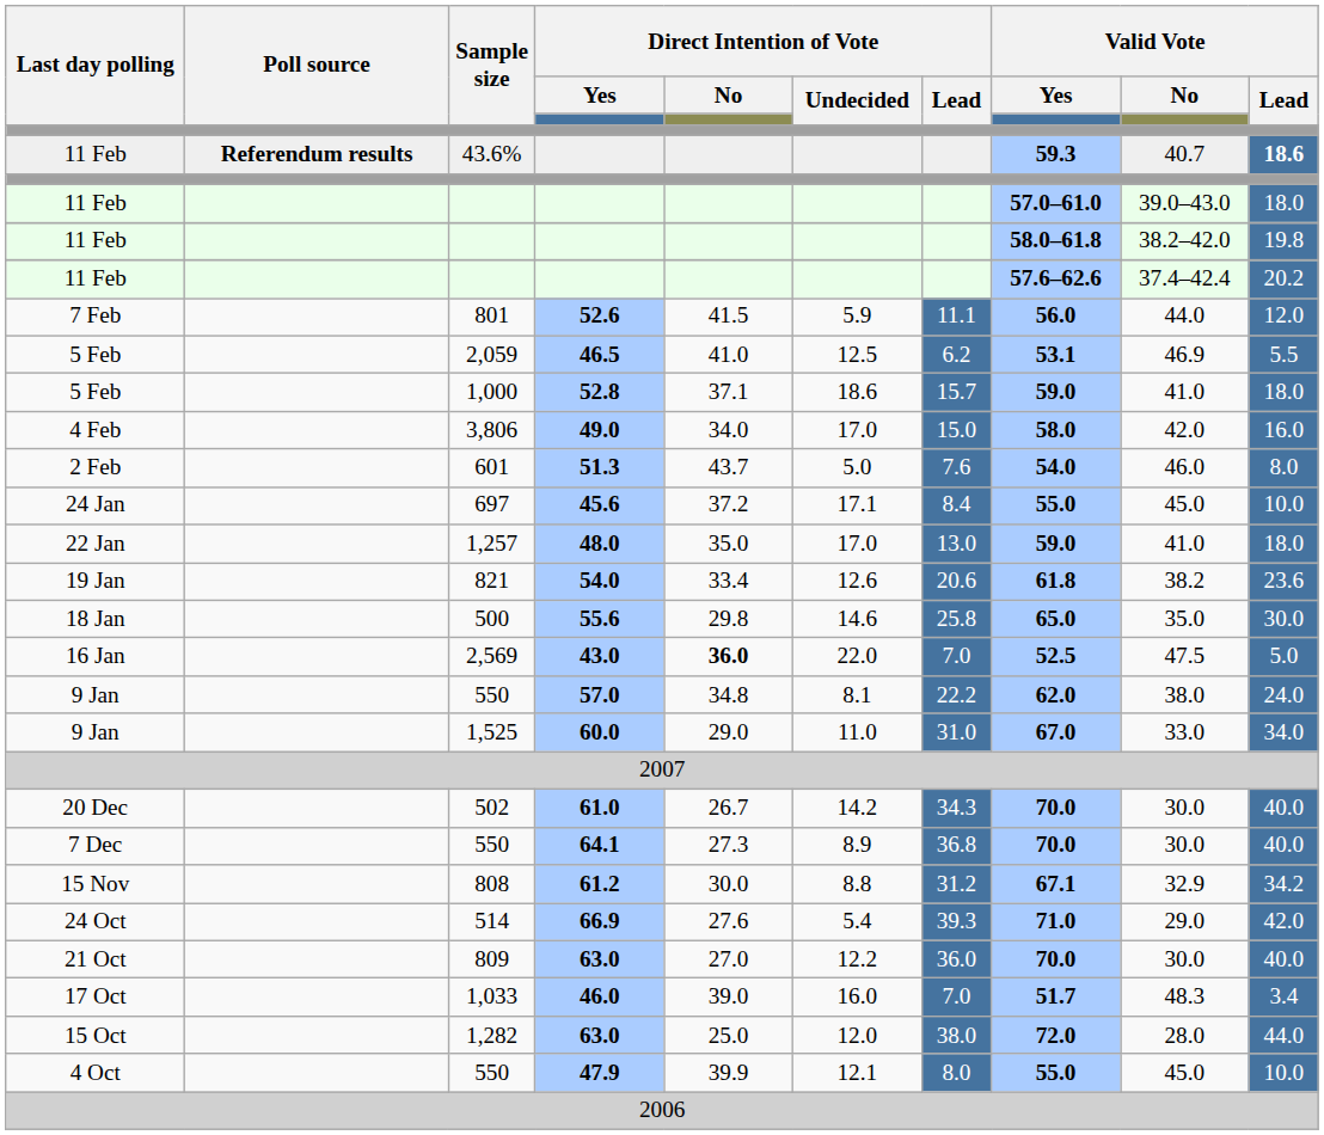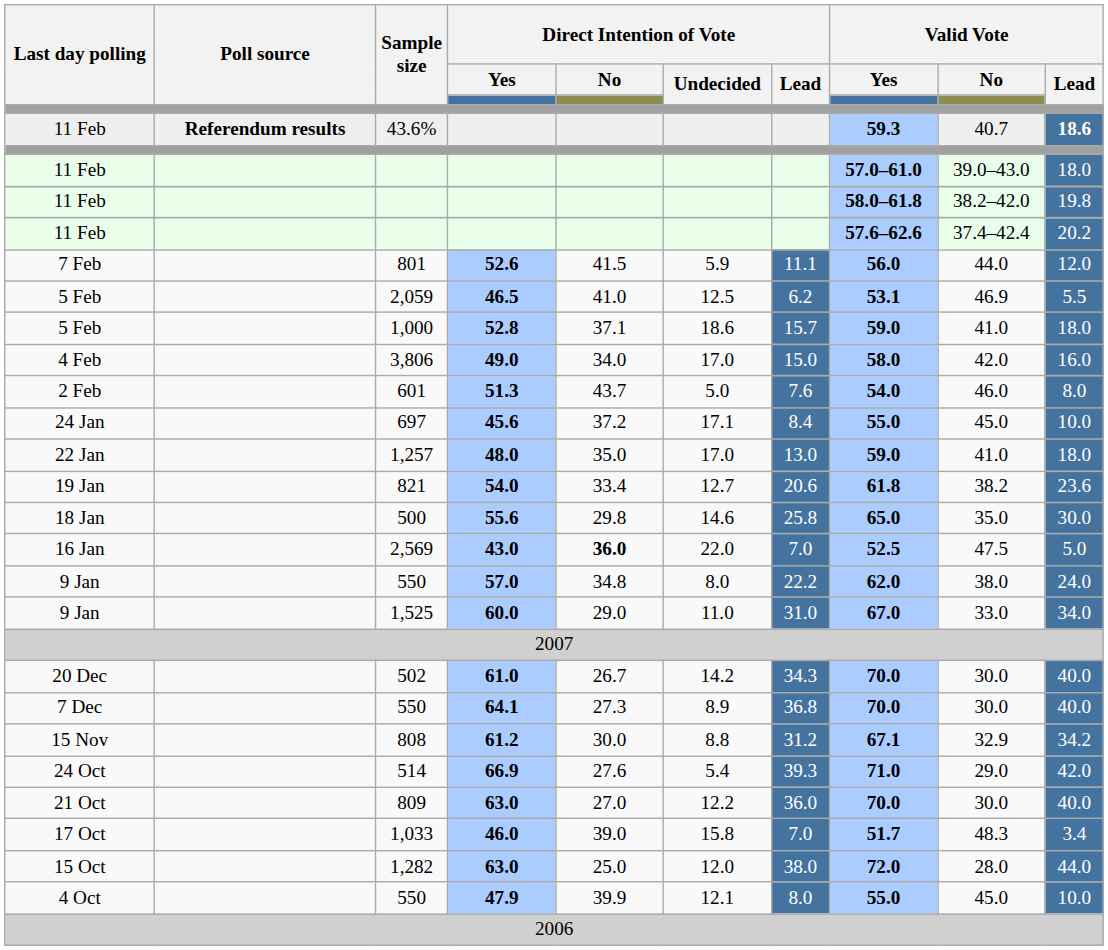 <table class="wikitable" style="text-align:center; font-size:85%; line-height:16px;">
 <tr style="height:42px;">
 <th style="width:100px;" rowspan="3">Last day polling</th>
 <th style="width:150px;" rowspan="3">Poll source</th>
 <th style="width:45px;" rowspan="3">Sample size</th>
 <th colspan="4">Direct Intention of Vote</th>
 <th colspan="3">Valid Vote</th>
 </tr>
 <tr>
 <th>Yes</th>
 <th>No</th>
 <th style="width:70px;" rowspan="2">Undecided</th>
 <th style="width:35px;" rowspan="2">Lead</th>
 <th>Yes</th>
 <th>No</th>
 <th style="width:35px;" rowspan="2">Lead</th>
 </tr>
 <tr>
 <th style="color:inherit;background:#45739f; width:70px;"></th>
 <th style="color:inherit;background:#8c8c53; width:70px;"></th>
 <th style="color:inherit;background:#45739f; width:70px;"></th>
 <th style="color:inherit;background:#8c8c53; width:70px;"></th>
 </tr>
 <tr>
 <td colspan="10" style="background:#A0A0A0"></td>
 </tr>
 <tr style="background:#EFEFEF">
 <td align="center">11 Feb</td>
 <td align="center"><strong>Referendum results</strong></td>
 <td align="center">43.6%</td>
 <td></td>
 <td></td>
 <td></td>
 <td></td>
 <td align="center" style="background:#acf; color:#000;"><strong>59.3</strong></td>
 <td align="center">40.7</td>
 <td style="background:#45739f; color:#fff;"><strong>18.6</strong></td>
 </tr>
 <tr>
 <td colspan="10" style="background:#A0A0A0"></td>
 </tr>
 <tr style="background:#EAFFEA">
 <td align="center">11 Feb</td>
 <td align="center"></td>
 <td align="center"></td>
 <td></td>
 <td></td>
 <td></td>
 <td></td>
 <td align="center" style="background:#acf; color:#000;"><strong>57.0–61.0</strong></td>
 <td align="center">39.0–43.0</td>
 <td style="background:#45739f; color:#fff;">18.0</td>
 </tr>
 <tr>
 </tr>
 <tr style="background:#EAFFEA">
 <td align="center">11 Feb</td>
 <td align="center"></td>
 <td align="center"></td>
 <td></td>
 <td></td>
 <td></td>
 <td></td>
 <td align="center" style="background:#acf; color:#000;"><strong>58.0–61.8</strong></td>
 <td align="center">38.2–42.0</td>
 <td style="background:#45739f; color:#fff;">19.8</td>
 </tr>
 <tr>
 </tr>
 <tr style="background:#EAFFEA">
 <td align="center">11 Feb</td>
 <td align="center"></td>
 <td align="center"></td>
 <td></td>
 <td></td>
 <td></td>
 <td></td>
 <td align="center" style="background:#acf; color:#000;"><strong>57.6–62.6</strong></td>
 <td align="center">37.4–42.4</td>
 <td style="background:#45739f; color:#fff;">20.2</td>
 </tr>
 <tr>
 <td>7 Feb</td>
 <td></td>
 <td>801</td>
 <td style="background:#acf; color:#000;"><strong>52.6</strong></td>
 <td>41.5</td>
 <td>5.9</td>
 <td style="background:#45739f; color:#fff;">11.1</td>
 <td style="background:#acf; color:#000;"><strong>56.0</strong></td>
 <td>44.0</td>
 <td style="background:#45739f; color:#fff;">12.0</td>
 </tr>
 <tr>
 <td>5 Feb</td>
 <td></td>
 <td>2,059</td>
 <td style="background:#acf; color:#000;"><strong>46.5</strong></td>
 <td>41.0</td>
 <td>12.5</td>
 <td style="background:#45739f; color:#fff;">6.2</td>
 <td style="background:#acf; color:#000;"><strong>53.1</strong></td>
 <td>46.9</td>
 <td style="background:#45739f; color:#fff;">5.5</td>
 </tr>
 <tr>
 <td>5 Feb</td>
 <td></td>
 <td>1,000</td>
 <td style="background:#acf; color:#000;"><strong>52.8</strong></td>
 <td>37.1</td>
 <td>18.6</td>
 <td style="background:#45739f; color:#fff;">15.7</td>
 <td style="background:#acf; color:#000;"><strong>59.0</strong></td>
 <td>41.0</td>
 <td style="background:#45739f; color:#fff;">18.0</td>
 </tr>
 <tr>
 <td>4 Feb</td>
 <td></td>
 <td>3,806</td>
 <td style="background:#acf; color:#000;"><strong>49.0</strong></td>
 <td>34.0</td>
 <td>17.0</td>
 <td style="background:#45739f; color:#fff;">15.0</td>
 <td style="background:#acf; color:#000;"><strong>58.0</strong></td>
 <td>42.0</td>
 <td style="background:#45739f; color:#fff;">16.0</td>
 </tr>
 <tr>
 <td>2 Feb</td>
 <td></td>
 <td>601</td>
 <td style="background:#acf; color:#000;"><strong>51.3</strong></td>
 <td>43.7</td>
 <td>5.0</td>
 <td style="background:#45739f; color:#fff;">7.6</td>
 <td style="background:#acf; color:#000;"><strong>54.0</strong></td>
 <td>46.0</td>
 <td style="background:#45739f; color:#fff;">8.0</td>
 </tr>
 <tr>
 <td>24 Jan</td>
 <td></td>
 <td>697</td>
 <td style="background:#acf; color:#000;"><strong>45.6</strong></td>
 <td>37.2</td>
 <td>17.1</td>
 <td style="background:#45739f; color:#fff;">8.4</td>
 <td style="background:#acf; color:#000;"><strong>55.0</strong></td>
 <td>45.0</td>
 <td style="background:#45739f; color:#fff;">10.0</td>
 </tr>
 <tr>
 <td>22 Jan</td>
 <td></td>
 <td>1,257</td>
 <td style="background:#acf; color:#000;"><strong>48.0</strong></td>
 <td>35.0</td>
 <td>17.0</td>
 <td style="background:#45739f; color:#fff;">13.0</td>
 <td style="background:#acf; color:#000;"><strong>59.0</strong></td>
 <td>41.0</td>
 <td style="background:#45739f; color:#fff;">18.0</td>
 </tr>
 <tr>
 <td>19 Jan</td>
 <td></td>
 <td>821</td>
 <td style="background:#acf; color:#000;"><strong>54.0</strong></td>
 <td>33.4</td>
-<td>12.6</td>
+<td>12.7</td>
 <td style="background:#45739f; color:#fff;">20.6</td>
 <td style="background:#acf; color:#000;"><strong>61.8</strong></td>
 <td>38.2</td>
 <td style="background:#45739f; color:#fff;">23.6</td>
 </tr>
 <tr>
 <td>18 Jan</td>
 <td></td>
 <td>500</td>
 <td style="background:#acf; color:#000;"><strong>55.6</strong></td>
 <td>29.8</td>
 <td>14.6</td>
 <td style="background:#45739f; color:#fff;">25.8</td>
 <td style="background:#acf; color:#000;"><strong>65.0</strong></td>
 <td>35.0</td>
 <td style="background:#45739f; color:#fff;">30.0</td>
 </tr>
 <tr>
 <td>16 Jan</td>
 <td></td>
 <td>2,569</td>
 <td style="background:#acf; color:#000;"><strong>43.0</strong></td>
 <td><strong>36.0</strong></td>
 <td>22.0</td>
 <td style="background:#45739f; color:#fff;">7.0</td>
 <td style="background:#acf; color:#000;"><strong>52.5</strong></td>
 <td>47.5</td>
 <td style="background:#45739f; color:#fff;">5.0</td>
 </tr>
 <tr>
 <td>9 Jan</td>
 <td></td>
 <td>550</td>
 <td style="background:#acf; color:#000;"><strong>57.0</strong></td>
 <td>34.8</td>
-<td>8.1</td>
+<td>8.0</td>
 <td style="background:#45739f; color:#fff;">22.2</td>
 <td style="background:#acf; color:#000;"><strong>62.0</strong></td>
 <td>38.0</td>
 <td style="background:#45739f; color:#fff;">24.0</td>
 </tr>
 <tr>
 <td>9 Jan</td>
 <td></td>
 <td>1,525</td>
 <td style="background:#acf; color:#000;"><strong>60.0</strong></td>
 <td>29.0</td>
 <td>11.0</td>
 <td style="background:#45739f; color:#fff;">31.0</td>
 <td style="background:#acf; color:#000;"><strong>67.0</strong></td>
 <td>33.0</td>
 <td style="background:#45739f; color:#fff;">34.0</td>
 </tr>
 <tr>
 <td colspan="10" style="background:#D0D0D0; color:black">2007</td>
 </tr>
 <tr>
 <td>20 Dec</td>
 <td></td>
 <td>502</td>
 <td style="background:#acf; color:#000;"><strong>61.0</strong></td>
 <td>26.7</td>
 <td>14.2</td>
 <td style="background:#45739f; color:#fff;">34.3</td>
 <td style="background:#acf; color:#000;"><strong>70.0</strong></td>
 <td>30.0</td>
 <td style="background:#45739f; color:#fff;">40.0</td>
 </tr>
 <tr>
 <td>7 Dec</td>
 <td></td>
 <td>550</td>
 <td style="background:#acf; color:#000;"><strong>64.1</strong></td>
 <td>27.3</td>
 <td>8.9</td>
 <td style="background:#45739f; color:#fff;">36.8</td>
 <td style="background:#acf; color:#000;"><strong>70.0</strong></td>
 <td>30.0</td>
 <td style="background:#45739f; color:#fff;">40.0</td>
 </tr>
 <tr>
 <td>15 Nov</td>
 <td></td>
 <td>808</td>
 <td style="background:#acf; color:#000;"><strong>61.2</strong></td>
 <td>30.0</td>
 <td>8.8</td>
 <td style="background:#45739f; color:#fff;">31.2</td>
 <td style="background:#acf; color:#000;"><strong>67.1</strong></td>
 <td>32.9</td>
 <td style="background:#45739f; color:#fff;">34.2</td>
 </tr>
 <tr>
 <td>24 Oct</td>
 <td></td>
 <td>514</td>
 <td style="background:#acf; color:#000;"><strong>66.9</strong></td>
 <td>27.6</td>
 <td>5.4</td>
 <td style="background:#45739f; color:#fff;">39.3</td>
 <td style="background:#acf; color:#000;"><strong>71.0</strong></td>
 <td>29.0</td>
 <td style="background:#45739f; color:#fff;">42.0</td>
 </tr>
 <tr>
 <td>21 Oct</td>
 <td></td>
 <td>809</td>
 <td style="background:#acf; color:#000;"><strong>63.0</strong></td>
 <td>27.0</td>
 <td>12.2</td>
 <td style="background:#45739f; color:#fff;">36.0</td>
 <td style="background:#acf; color:#000;"><strong>70.0</strong></td>
 <td>30.0</td>
 <td style="background:#45739f; color:#fff;">40.0</td>
 </tr>
 <tr>
 <td>17 Oct</td>
 <td></td>
 <td>1,033</td>
 <td style="background:#acf; color:#000;"><strong>46.0</strong></td>
 <td>39.0</td>
-<td>16.0</td>
+<td>15.8</td>
 <td style="background:#45739f; color:#fff;">7.0</td>
 <td style="background:#acf; color:#000;"><strong>51.7</strong></td>
 <td>48.3</td>
 <td style="background:#45739f; color:#fff;">3.4</td>
 </tr>
 <tr>
 <td>15 Oct</td>
 <td></td>
 <td>1,282</td>
 <td style="background:#acf; color:#000;"><strong>63.0</strong></td>
 <td>25.0</td>
 <td>12.0</td>
 <td style="background:#45739f; color:#fff;">38.0</td>
 <td style="background:#acf; color:#000;"><strong>72.0</strong></td>
 <td>28.0</td>
 <td style="background:#45739f; color:#fff;">44.0</td>
 </tr>
 <tr>
 <td>4 Oct</td>
 <td></td>
 <td>550</td>
 <td style="background:#acf; color:#000;"><strong>47.9</strong></td>
 <td>39.9</td>
 <td>12.1</td>
 <td style="background:#45739f; color:#fff;">8.0</td>
 <td style="background:#acf; color:#000;"><strong>55.0</strong></td>
 <td>45.0</td>
 <td style="background:#45739f; color:#fff;">10.0</td>
 </tr>
 <tr>
 <td colspan="10" style="background:#D0D0D0; color:#000;">2006</td>
 </tr>
 </table>
